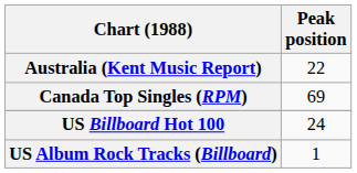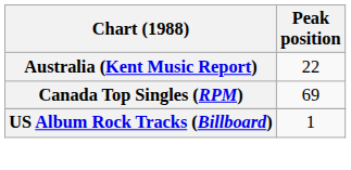 <table class="wikitable sortable plainrowheaders">
 <tr>
 <th>Chart (1988)</th>
 <th>Peak<br>position</th>
 </tr>
 <tr>
 <th scope="row">Australia (<a href='#'>Kent Music Report</a>)</th>
 <td style="text-align:center;">22</td>
 </tr>
 <tr>
 <th scope="row">Canada Top Singles (<em><a href='#'>RPM</a></em>)</th>
 <td style="text-align:center;">69</td>
 </tr>
 <tr>
 </tr>
 <tr>
 </tr>
 <tr>
 </tr>
 <tr>
-<th scope="row">US <a href='#'><em>Billboard</em> Hot 100</a></th>
-<td style="text-align:center;">24</td>
-</tr>
-<tr>
 <th scope="row">US <a href='#'>Album Rock Tracks</a> (<em><a href='#'>Billboard</a></em>)</th>
 <td style="text-align:center;">1</td>
 </tr>
 </table>
